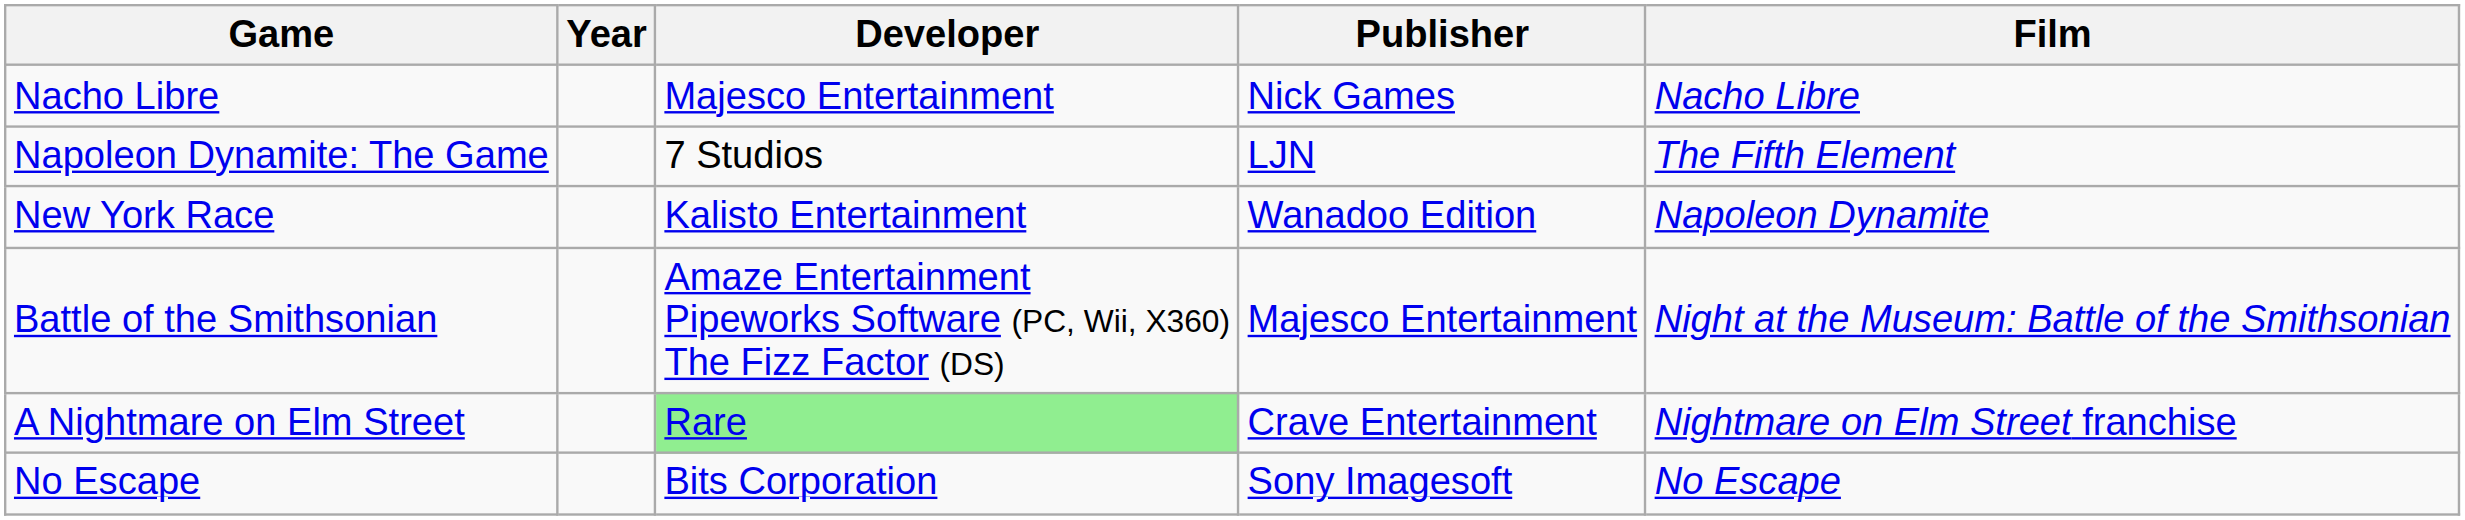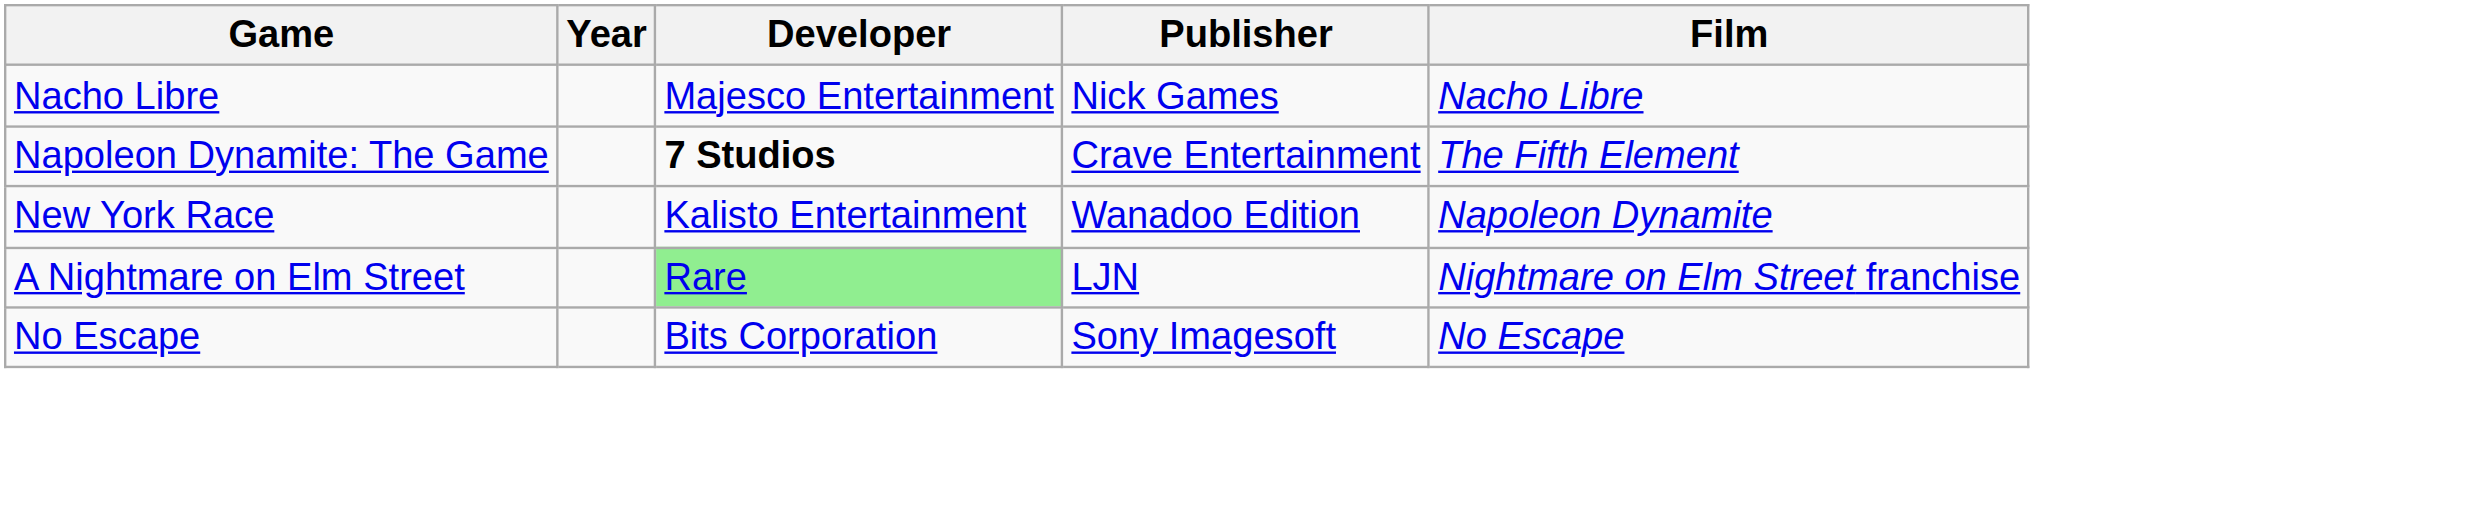 <table class="wikitable sortable">
 <tr>
 <th>Game</th>
 <th>Year</th>
 <th>Developer</th>
 <th>Publisher</th>
 <th>Film</th>
 </tr>
 <tr>
 <td><a href='#'>Nacho Libre</a></td>
 <td></td>
 <td><a href='#'>Majesco Entertainment</a></td>
 <td><a href='#'>Nick Games</a></td>
 <td><em><a href='#'>Nacho Libre</a></em></td>
 </tr>
 <tr>
 <td><a href='#'>Napoleon Dynamite: The Game</a></td>
 <td></td>
-<td>7 Studios</td>
-<td><a href='#'>LJN</a></td>
+<td><strong>7 Studios</strong></td>
+<td><a href='#'>Crave Entertainment</a></td>
 <td><em><a href='#'>The Fifth Element</a></em></td>
 </tr>
 <tr>
 <td><a href='#'>New York Race</a></td>
 <td></td>
 <td><a href='#'>Kalisto Entertainment</a></td>
 <td><a href='#'>Wanadoo Edition</a></td>
 <td><em><a href='#'>Napoleon Dynamite</a></em></td>
 </tr>
 <tr>
-<td><a href='#'>Battle of the Smithsonian</a></td>
-<td></td>
-<td><a href='#'>Amaze Entertainment</a> <br> <a href='#'>Pipeworks Software</a> <small>(PC, Wii, X360)</small> <br> <a href='#'>The Fizz Factor</a> <small>(DS)</small></td>
-<td><a href='#'>Majesco Entertainment</a></td>
-<td><em><a href='#'>Night at the Museum: Battle of the Smithsonian</a></em></td>
-</tr>
-<tr>
 <td><a href='#'>A Nightmare on Elm Street</a></td>
 <td></td>
 <td style="background: lightgreen;"><a href='#'>Rare</a></td>
-<td><a href='#'>Crave Entertainment</a></td>
+<td><a href='#'>LJN</a></td>
 <td><a href='#'><em>Nightmare on Elm Street</em> franchise</a></td>
 </tr>
 <tr>
 <td><a href='#'>No Escape</a></td>
 <td></td>
 <td><a href='#'>Bits Corporation</a></td>
 <td><a href='#'>Sony Imagesoft</a></td>
 <td><em><a href='#'>No Escape</a></em></td>
 </tr>
 </table>
